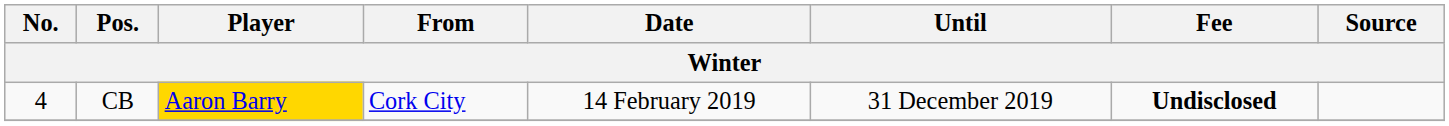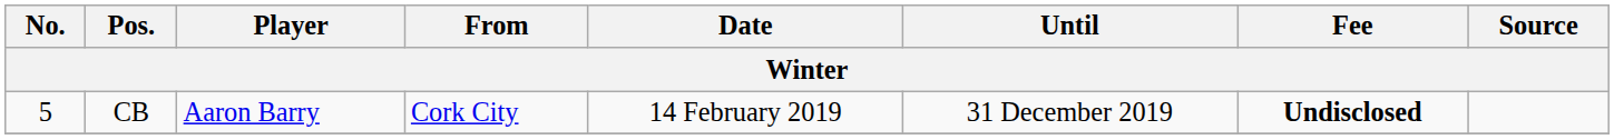 <table class="wikitable" style="text-align:center;width:75%;">
 <tr>
 <th>No.</th>
 <th>Pos.</th>
 <th>Player</th>
 <th>From</th>
 <th>Date</th>
 <th>Until</th>
 <th>Fee</th>
 <th>Source</th>
 </tr>
 <tr>
 <th colspan=8>Winter</th>
 </tr>
 <tr>
-<td>4</td>
+<td>5</td>
 <td>CB</td>
-<td align=left style="background: gold;"> <a href='#'>Aaron Barry</a></td>
+<td align=left> <a href='#'>Aaron Barry</a></td>
 <td align=left> <a href='#'>Cork City</a></td>
 <td>14 February 2019</td>
 <td>31 December 2019</td>
 <td><strong>Undisclosed</strong></td>
 <td></td>
 </tr>
 <tr>
 </tr>
 </table>
